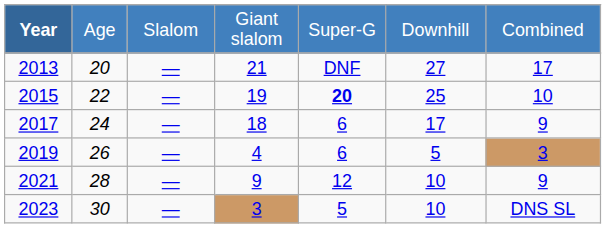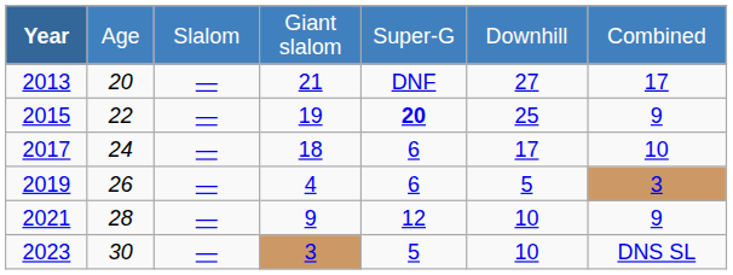 <table class="wikitable" style="font-size:95%; text-align:center; border:grey solid 1px; border-collapse:collapse;" width="40%">
 <tr style="background-color:#369; color:white;">
 <td rowspan="2" colspan="1" width="4%"><strong>Year</strong></td>
 </tr>
 <tr style="background-color:#4180be; color:white;">
 <td width="3%">Age</td>
 <td width="5%">Slalom</td>
 <td width="5%">Giant<br>slalom</td>
 <td width="5%">Super-G</td>
 <td width="5%">Downhill</td>
 <td width="5%">Combined</td>
 </tr>
 <tr style="background-color:#8CB2D8; color:white;">
 </tr>
 <tr>
 <td><a href='#'>2013</a></td>
 <td><em>20</em></td>
 <td><a href='#'>—</a></td>
 <td><a href='#'>21</a></td>
 <td><a href='#'>DNF</a></td>
 <td><a href='#'>27</a></td>
 <td><a href='#'>17</a></td>
 </tr>
 <tr>
 <td><a href='#'>2015</a></td>
 <td><em>22</em></td>
 <td><a href='#'>—</a></td>
 <td><a href='#'>19</a></td>
 <td><strong><a href='#'>20</a></strong></td>
 <td><a href='#'>25</a></td>
-<td><a href='#'>10</a></td>
+<td><a href='#'>9</a></td>
 </tr>
 <tr>
 <td><a href='#'>2017</a></td>
 <td><em>24</em></td>
 <td><a href='#'>—</a></td>
 <td><a href='#'>18</a></td>
 <td><a href='#'>6</a></td>
 <td><a href='#'>17</a></td>
-<td><a href='#'>9</a></td>
+<td><a href='#'>10</a></td>
 </tr>
 <tr>
 <td><a href='#'>2019</a></td>
 <td><em>26</em></td>
 <td><a href='#'>—</a></td>
 <td><a href='#'>4</a></td>
 <td><a href='#'>6</a></td>
 <td><a href='#'>5</a></td>
 <td style="background:#c96;"><a href='#'>3</a></td>
 </tr>
 <tr>
 <td><a href='#'>2021</a></td>
 <td><em>28</em></td>
 <td><a href='#'>—</a></td>
 <td><a href='#'>9</a></td>
 <td><a href='#'>12</a></td>
 <td><a href='#'>10</a></td>
 <td><a href='#'>9</a></td>
 </tr>
 <tr>
 <td><a href='#'>2023</a></td>
 <td><em>30</em></td>
 <td><a href='#'>—</a></td>
 <td style="background:#c96;"><a href='#'>3</a></td>
 <td><a href='#'>5</a></td>
 <td><a href='#'>10</a></td>
 <td><a href='#'>DNS SL</a></td>
 </tr>
 </table>
